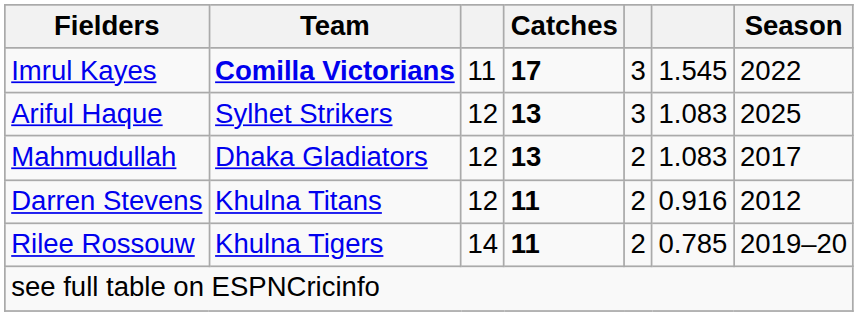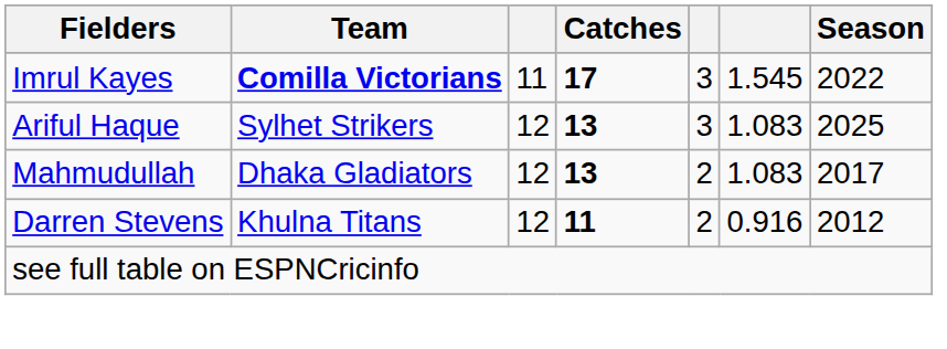 <table class="wikitable">
 <tr>
 <th>Fielders</th>
 <th>Team</th>
 <th></th>
 <th>Catches</th>
 <th></th>
 <th></th>
 <th>Season</th>
 </tr>
 <tr>
 <td><a href='#'>Imrul Kayes</a></td>
 <td><strong><a href='#'>Comilla Victorians</a></strong></td>
 <td>11</td>
 <td><strong>17</strong></td>
 <td>3</td>
 <td>1.545</td>
 <td>2022</td>
 </tr>
 <tr>
 <td><a href='#'>Ariful Haque</a></td>
 <td><a href='#'>Sylhet Strikers</a></td>
 <td>12</td>
 <td><strong>13</strong></td>
 <td>3</td>
 <td>1.083</td>
 <td>2025</td>
 </tr>
 <tr>
 <td><a href='#'>Mahmudullah</a></td>
 <td><a href='#'>Dhaka Gladiators</a></td>
 <td>12</td>
 <td><strong>13</strong></td>
 <td>2</td>
 <td>1.083</td>
 <td>2017</td>
 </tr>
 <tr>
 <td><a href='#'>Darren Stevens</a></td>
 <td><a href='#'>Khulna Titans</a></td>
 <td>12</td>
 <td><strong>11</strong></td>
 <td>2</td>
 <td>0.916</td>
 <td>2012</td>
 </tr>
 <tr>
-<td><a href='#'>Rilee Rossouw</a></td>
-<td><a href='#'>Khulna Tigers</a></td>
-<td>14</td>
-<td><strong>11</strong></td>
-<td>2</td>
-<td>0.785</td>
-<td>2019–20</td>
-</tr>
-<tr>
 <td colspan=7>see full table on ESPNCricinfo</td>
 </tr>
 </table>
